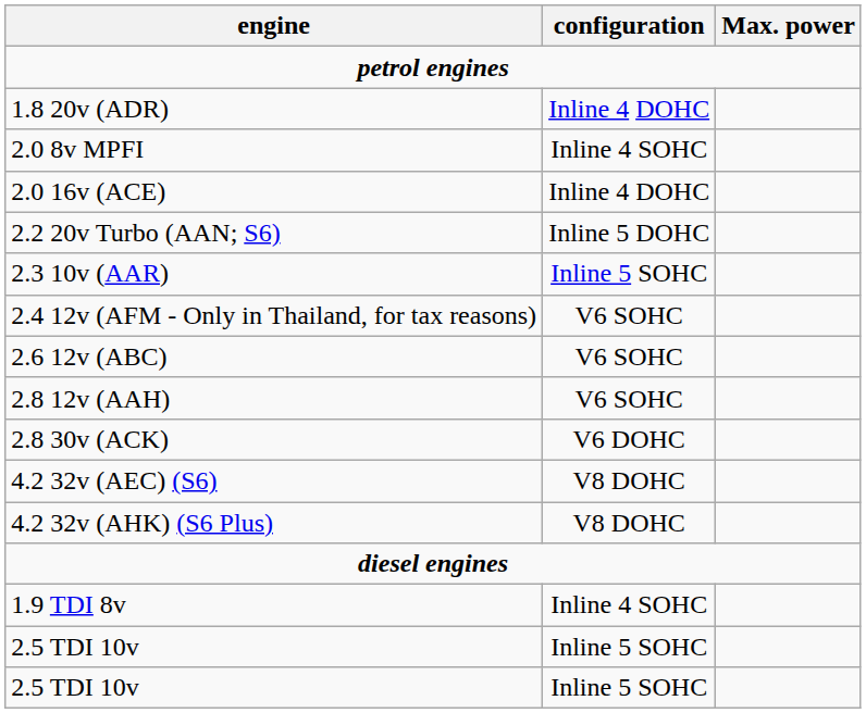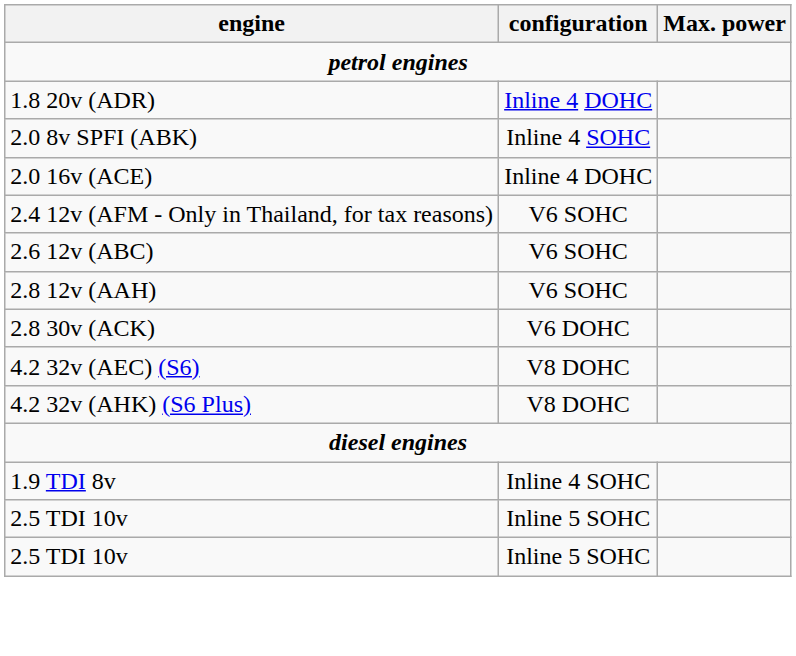 <table class="wikitable" style="text-align:center;">
 <tr>
 <th>engine</th>
 <th>configuration</th>
 <th>Max. power</th>
 </tr>
 <tr>
 <td colspan="3"><strong><em>petrol engines</em></strong></td>
 </tr>
 <tr>
 <td align="left">1.8 20v (ADR)</td>
 <td><a href='#'>Inline 4</a> <a href='#'>DOHC</a></td>
 <td></td>
 </tr>
 <tr>
-<td align="left">2.0 8v MPFI</td>
-<td>Inline 4 SOHC</td>
+<td align="left">2.0 8v SPFI (ABK)</td>
+<td>Inline 4 <a href='#'>SOHC</a></td>
 <td></td>
 </tr>
 <tr>
 <td align="left">2.0 16v (ACE)</td>
 <td>Inline 4 DOHC</td>
-<td></td>
-</tr>
-<tr>
-<td align="left">2.2 20v Turbo (AAN; <a href='#'>S6)</a></td>
-<td>Inline 5 DOHC</td>
-<td></td>
-</tr>
-<tr>
-<td align="left">2.3 10v (<a href='#'>AAR</a>)</td>
-<td><a href='#'>Inline 5</a> SOHC</td>
 <td></td>
 </tr>
 <tr>
 <td align="left">2.4 12v (AFM - Only in Thailand, for tax reasons)</td>
 <td>V6 SOHC</td>
 <td></td>
 </tr>
 <tr>
 <td align="left">2.6 12v (ABC)</td>
 <td>V6 SOHC</td>
 <td></td>
 </tr>
 <tr>
 <td align="left">2.8 12v (AAH)</td>
 <td>V6 SOHC</td>
 <td></td>
 </tr>
 <tr>
 <td align="left">2.8 30v (ACK)</td>
 <td>V6 DOHC</td>
 <td></td>
 </tr>
 <tr>
 <td align="left">4.2 32v (AEC) <a href='#'>(S6)</a></td>
 <td>V8 DOHC</td>
 <td></td>
 </tr>
 <tr>
 <td align="left">4.2 32v (AHK) <a href='#'>(S6 Plus)</a></td>
 <td>V8 DOHC</td>
 <td></td>
 </tr>
 <tr>
 <td colspan="3"><strong><em>diesel engines</em></strong></td>
 </tr>
 <tr>
 <td align="left">1.9 <a href='#'>TDI</a> 8v</td>
 <td>Inline 4 SOHC</td>
 <td></td>
 </tr>
 <tr>
 <td align="left">2.5 TDI 10v</td>
 <td>Inline 5 SOHC</td>
 <td></td>
 </tr>
 <tr>
 <td align="left">2.5 TDI 10v</td>
 <td>Inline 5 SOHC</td>
 <td></td>
 </tr>
 </table>
